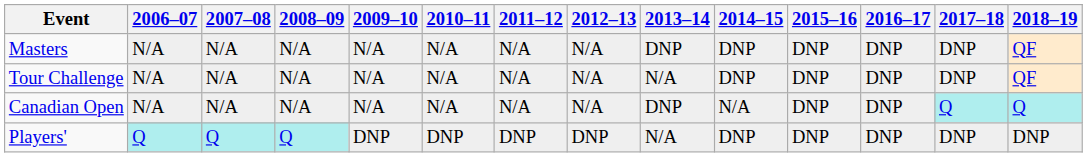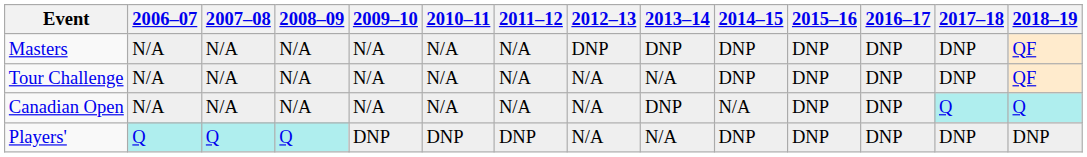 <table class="wikitable">
 <tr>
 <th>Event</th>
 <th><a href='#'>2006–07</a></th>
 <th><a href='#'>2007–08</a></th>
 <th><a href='#'>2008–09</a></th>
 <th><a href='#'>2009–10</a></th>
 <th><a href='#'>2010–11</a></th>
 <th><a href='#'>2011–12</a></th>
 <th><a href='#'>2012–13</a></th>
 <th><a href='#'>2013–14</a></th>
 <th><a href='#'>2014–15</a></th>
 <th><a href='#'>2015–16</a></th>
 <th><a href='#'>2016–17</a></th>
 <th><a href='#'>2017–18</a></th>
 <th><a href='#'>2018–19</a></th>
 </tr>
 <tr>
 <td><a href='#'>Masters</a></td>
 <td style="background:#EFEFEF;">N/A</td>
 <td style="background:#EFEFEF;">N/A</td>
 <td style="background:#EFEFEF;">N/A</td>
 <td style="background:#EFEFEF;">N/A</td>
 <td style="background:#EFEFEF;">N/A</td>
 <td style="background:#EFEFEF;">N/A</td>
-<td style="background:#EFEFEF;">N/A</td>
+<td style="background:#EFEFEF;">DNP</td>
 <td style="background:#EFEFEF;">DNP</td>
 <td style="background:#EFEFEF;">DNP</td>
 <td style="background:#EFEFEF;">DNP</td>
 <td style="background:#EFEFEF;">DNP</td>
 <td style="background:#EFEFEF;">DNP</td>
 <td style="background:#ffebcd;"><a href='#'>QF</a></td>
 </tr>
 <tr>
 <td><a href='#'>Tour Challenge</a></td>
 <td style="background:#EFEFEF;">N/A</td>
 <td style="background:#EFEFEF;">N/A</td>
 <td style="background:#EFEFEF;">N/A</td>
 <td style="background:#EFEFEF;">N/A</td>
 <td style="background:#EFEFEF;">N/A</td>
 <td style="background:#EFEFEF;">N/A</td>
 <td style="background:#EFEFEF;">N/A</td>
 <td style="background:#EFEFEF;">N/A</td>
 <td style="background:#EFEFEF;">DNP</td>
 <td style="background:#EFEFEF;">DNP</td>
 <td style="background:#EFEFEF;">DNP</td>
 <td style="background:#EFEFEF;">DNP</td>
 <td style="background:#ffebcd;"><a href='#'>QF</a></td>
 </tr>
 <tr>
 <td><a href='#'>Canadian Open</a></td>
 <td style="background:#EFEFEF;">N/A</td>
 <td style="background:#EFEFEF;">N/A</td>
 <td style="background:#EFEFEF;">N/A</td>
 <td style="background:#EFEFEF;">N/A</td>
 <td style="background:#EFEFEF;">N/A</td>
 <td style="background:#EFEFEF;">N/A</td>
 <td style="background:#EFEFEF;">N/A</td>
 <td style="background:#EFEFEF;">DNP</td>
 <td style="background:#EFEFEF;">N/A</td>
 <td style="background:#EFEFEF;">DNP</td>
 <td style="background:#EFEFEF;">DNP</td>
 <td style="background:#afeeee;"><a href='#'>Q</a></td>
 <td style="background:#afeeee;"><a href='#'>Q</a></td>
 </tr>
 <tr>
 <td><a href='#'>Players'</a></td>
 <td style="background:#afeeee;"><a href='#'>Q</a></td>
 <td style="background:#afeeee;"><a href='#'>Q</a></td>
 <td style="background:#afeeee;"><a href='#'>Q</a></td>
 <td style="background:#EFEFEF;">DNP</td>
 <td style="background:#EFEFEF;">DNP</td>
 <td style="background:#EFEFEF;">DNP</td>
-<td style="background:#EFEFEF;">DNP</td>
+<td style="background:#EFEFEF;">N/A</td>
 <td style="background:#EFEFEF;">N/A</td>
 <td style="background:#EFEFEF;">DNP</td>
 <td style="background:#EFEFEF;">DNP</td>
 <td style="background:#EFEFEF;">DNP</td>
 <td style="background:#EFEFEF;">DNP</td>
 <td style="background:#EFEFEF;">DNP</td>
 </tr>
 </table>
